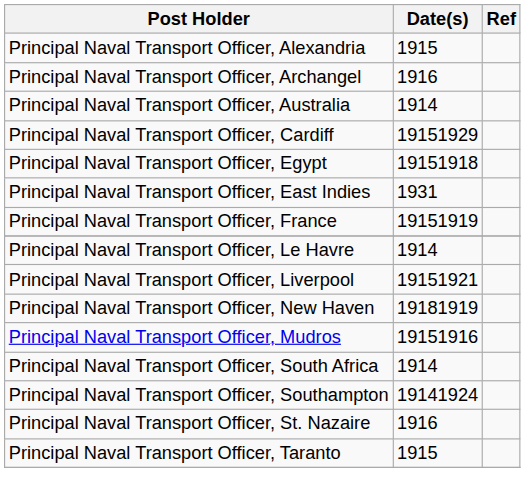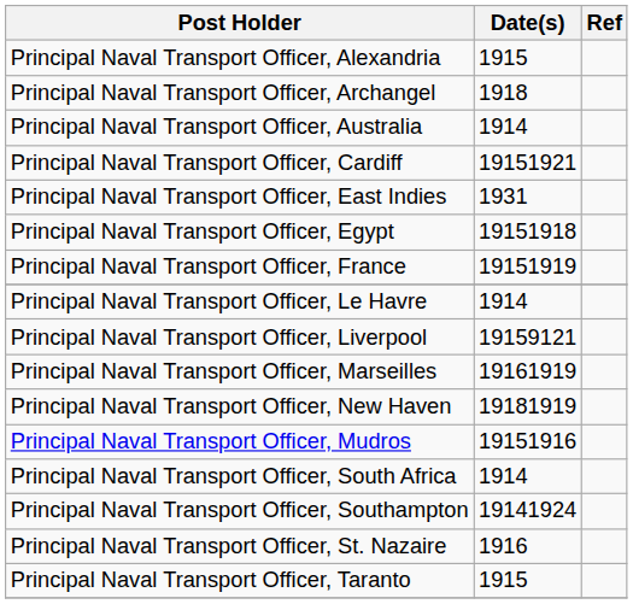 <table class="wikitable sortable">
 <tr>
 <th>Post Holder</th>
 <th>Date(s)</th>
 <th>Ref</th>
 </tr>
 <tr>
 <td>Principal Naval Transport Officer, Alexandria</td>
 <td>1915</td>
 <td></td>
 </tr>
 <tr>
 <td>Principal Naval Transport Officer, Archangel</td>
-<td>1916</td>
+<td>1918</td>
 <td></td>
 </tr>
 <tr>
 <td>Principal Naval Transport Officer, Australia</td>
 <td>1914</td>
 <td></td>
 </tr>
 <tr>
 <td>Principal Naval Transport Officer, Cardiff</td>
-<td>19151929</td>
+<td>19151921</td>
+<td></td>
+</tr>
+<tr>
+<td>Principal Naval Transport Officer, East Indies</td>
+<td>1931</td>
 <td></td>
 </tr>
 <tr>
 <td>Principal Naval Transport Officer, Egypt</td>
 <td>19151918</td>
-<td></td>
-</tr>
-<tr>
-<td>Principal Naval Transport Officer, East Indies</td>
-<td>1931</td>
 <td></td>
 </tr>
 <tr>
 <td>Principal Naval Transport Officer, France</td>
 <td>19151919</td>
 <td></td>
 </tr>
 <tr>
 </tr>
 <tr>
 <td>Principal Naval Transport Officer, Le Havre</td>
 <td>1914</td>
 <td></td>
 </tr>
 <tr>
 <td>Principal Naval Transport Officer, Liverpool</td>
-<td>19151921</td>
+<td>19159121</td>
+<td></td>
+</tr>
+<tr>
+<td>Principal Naval Transport Officer, Marseilles</td>
+<td>19161919</td>
 <td></td>
 </tr>
 <tr>
 <td>Principal Naval Transport Officer, New Haven</td>
 <td>19181919</td>
 <td></td>
 </tr>
 <tr>
 <td><a href='#'>Principal Naval Transport Officer, Mudros</a></td>
 <td>19151916</td>
 <td></td>
 </tr>
 <tr>
 <td>Principal Naval Transport Officer, South Africa</td>
 <td>1914</td>
 <td></td>
 </tr>
 <tr>
 <td>Principal Naval Transport Officer, Southampton</td>
 <td>19141924</td>
 <td></td>
 </tr>
 <tr>
 <td>Principal Naval Transport Officer, St. Nazaire</td>
 <td>1916</td>
 <td></td>
 </tr>
 <tr>
 <td>Principal Naval Transport Officer, Taranto</td>
 <td>1915</td>
 <td></td>
 </tr>
 <tr>
 </tr>
 </table>
